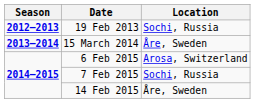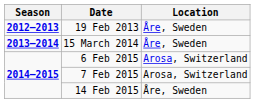 <table class="wikitable">
 <tr>
 <th>Season</th>
 <th>Date</th>
 <th>Location</th>
 </tr>
 <tr>
 <td align=center><strong><a href='#'>2012–2013</a></strong></td>
 <td align=right>19 Feb 2013</td>
-<td> <a href='#'>Sochi</a>, Russia</td>
+<td> <a href='#'>Åre</a>, Sweden</td>
 </tr>
 <tr>
 <td align=center><strong><a href='#'>2013–2014</a></strong></td>
 <td align=right>15 March 2014</td>
 <td> <a href='#'>Åre</a>, Sweden</td>
 </tr>
 <tr>
 <td rowspan=3 align=center><strong><a href='#'>2014–2015</a></strong></td>
 <td align=right>6 Feb 2015</td>
 <td> <a href='#'>Arosa</a>, Switzerland</td>
 </tr>
 <tr>
 <td align=right>7 Feb 2015</td>
-<td> <a href='#'>Sochi</a>, Russia</td>
+<td> Arosa, Switzerland</td>
 </tr>
 <tr>
 <td align=right>14 Feb 2015</td>
 <td> Åre, Sweden</td>
 </tr>
 </table>
